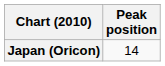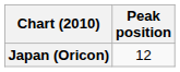 <table class="wikitable sortable plainrowheaders" style="text-align:center">
 <tr>
 <th scope="col">Chart (2010)</th>
 <th scope="col">Peak<br>position</th>
 </tr>
 <tr>
 <th scope="row">Japan (Oricon)</th>
-<td>14</td>
+<td>12</td>
 </tr>
 </table>
